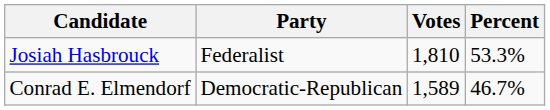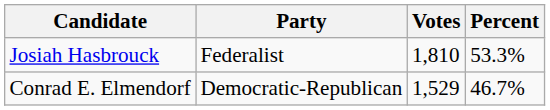 <table class=wikitable>
 <tr>
 <th>Candidate</th>
 <th>Party</th>
 <th>Votes</th>
 <th>Percent</th>
 </tr>
 <tr>
 <td><a href='#'>Josiah Hasbrouck</a></td>
 <td>Federalist</td>
 <td>1,810</td>
 <td>53.3%</td>
 </tr>
 <tr>
 <td>Conrad E. Elmendorf</td>
 <td>Democratic-Republican</td>
-<td>1,589</td>
+<td>1,529</td>
 <td>46.7%</td>
 </tr>
 </table>
